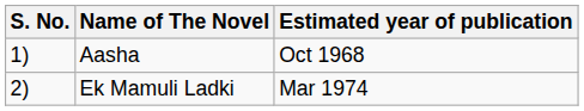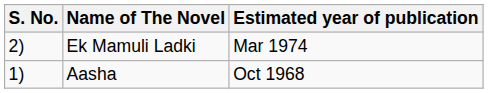 <table class="wikitable">
 <tr>
 <th>S. No.</th>
 <th>Name of The Novel</th>
 <th>Estimated year of publication</th>
 </tr>
 <tr>
+<td>2)</td>
+<td>Ek Mamuli Ladki</td>
+<td>Mar 1974</td>
+</tr>
+<tr>
 <td>1)</td>
 <td>Aasha</td>
 <td>Oct 1968</td>
 </tr>
-<tr>
-<td>2)</td>
-<td>Ek Mamuli Ladki</td>
-<td>Mar 1974</td>
-</tr>
 </table>
